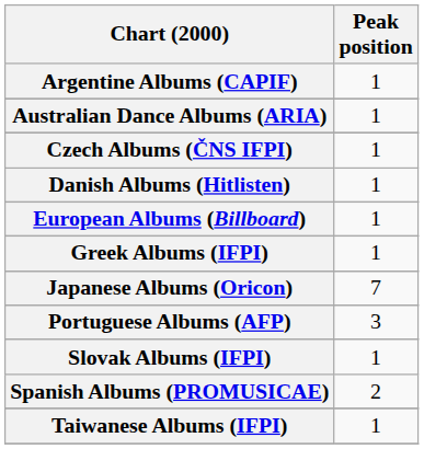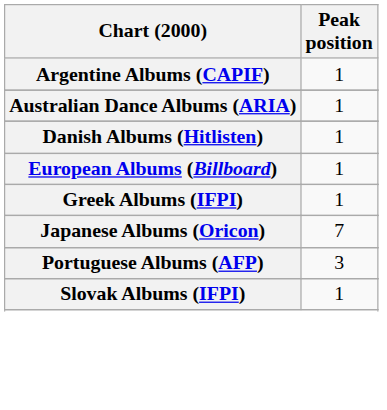 <table class="wikitable sortable plainrowheaders" style="text-align:center;">
 <tr>
 <th scope="col">Chart (2000)</th>
 <th scope="col">Peak<br>position</th>
 </tr>
 <tr>
 <th scope="row">Argentine Albums (<a href='#'>CAPIF</a>)</th>
 <td>1</td>
 </tr>
 <tr>
 </tr>
 <tr>
 <th scope="row">Australian Dance Albums (<a href='#'>ARIA</a>)</th>
 <td>1</td>
 </tr>
 <tr>
 </tr>
 <tr>
 </tr>
 <tr>
 </tr>
 <tr>
 </tr>
 <tr>
-</tr>
-<tr>
-<th scope="row">Czech Albums (<a href='#'>ČNS IFPI</a>)</th>
-<td>1</td>
 </tr>
 <tr>
 <th scope="row">Danish Albums (<a href='#'>Hitlisten</a>)</th>
 <td>1 </td>
 </tr>
 <tr>
 </tr>
 <tr>
 <th scope="row"><a href='#'>European Albums</a> (<em><a href='#'>Billboard</a></em>)</th>
 <td>1</td>
 </tr>
 <tr>
 </tr>
 <tr>
 </tr>
 <tr>
 </tr>
 <tr>
 <th scope="row">Greek Albums (<a href='#'>IFPI</a>)</th>
 <td>1<br></td>
 </tr>
 <tr>
 </tr>
 <tr>
 </tr>
 <tr>
 </tr>
 <tr>
 <th scope="row">Japanese Albums (<a href='#'>Oricon</a>)</th>
 <td>7<br></td>
 </tr>
 <tr>
 </tr>
 <tr>
 </tr>
 <tr>
 </tr>
 <tr>
 <th scope="row">Portuguese Albums (<a href='#'>AFP</a>)</th>
 <td>3</td>
 </tr>
 <tr>
 </tr>
 <tr>
 <th scope="row">Slovak Albums (<a href='#'>IFPI</a>)</th>
 <td style="text-align:center;">1<br></td>
 </tr>
 <tr>
-<th scope="row">Spanish Albums (<a href='#'>PROMUSICAE</a>)</th>
-<td>2</td>
 </tr>
 <tr>
-</tr>
-<tr>
-</tr>
-<tr>
-<th scope="row">Taiwanese Albums (<a href='#'>IFPI</a>)</th>
-<td>1</td>
 </tr>
 <tr>
 </tr>
 <tr>
 </tr>
 <tr>
 </tr>
 </table>
